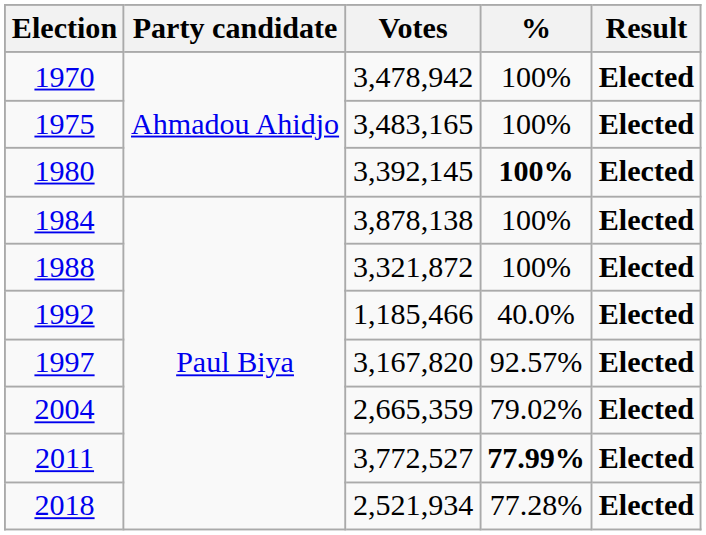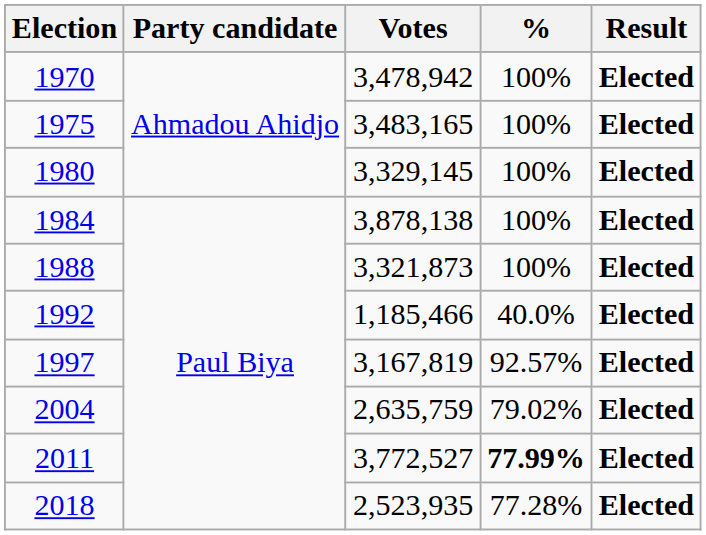 <table class="wikitable" style=text-align:center>
 <tr>
 <th>Election</th>
 <th>Party candidate</th>
 <th>Votes</th>
 <th>%</th>
 <th>Result</th>
 </tr>
 <tr>
 <td><a href='#'>1970</a></td>
 <td rowspan=3><a href='#'>Ahmadou Ahidjo</a></td>
 <td>3,478,942</td>
 <td>100%</td>
 <td><strong>Elected</strong> </td>
 </tr>
 <tr>
 <td><a href='#'>1975</a></td>
 <td>3,483,165</td>
 <td>100%</td>
 <td><strong>Elected</strong> </td>
 </tr>
 <tr>
 <td><a href='#'>1980</a></td>
-<td>3,392,145</td>
-<td><strong>100%</strong></td>
+<td>3,329,145</td>
+<td>100%</td>
 <td><strong>Elected</strong> </td>
 </tr>
 <tr>
 <td><a href='#'>1984</a></td>
 <td rowspan=7><a href='#'>Paul Biya</a></td>
 <td>3,878,138</td>
 <td>100%</td>
 <td><strong>Elected</strong> </td>
 </tr>
 <tr>
 <td><a href='#'>1988</a></td>
-<td>3,321,872</td>
+<td>3,321,873</td>
 <td>100%</td>
 <td><strong>Elected</strong> </td>
 </tr>
 <tr>
 <td><a href='#'>1992</a></td>
 <td>1,185,466</td>
 <td>40.0%</td>
 <td><strong>Elected</strong> </td>
 </tr>
 <tr>
 <td><a href='#'>1997</a></td>
-<td>3,167,820</td>
+<td>3,167,819</td>
 <td>92.57%</td>
 <td><strong>Elected</strong> </td>
 </tr>
 <tr>
 <td><a href='#'>2004</a></td>
-<td>2,665,359</td>
+<td>2,635,759</td>
 <td>79.02%</td>
 <td><strong>Elected</strong> </td>
 </tr>
 <tr>
 <td><a href='#'>2011</a></td>
 <td>3,772,527</td>
 <td><strong>77.99%</strong></td>
 <td><strong>Elected</strong> </td>
 </tr>
 <tr>
 <td><a href='#'>2018</a></td>
-<td>2,521,934</td>
+<td>2,523,935</td>
 <td>77.28%</td>
 <td><strong>Elected</strong> </td>
 </tr>
 </table>
